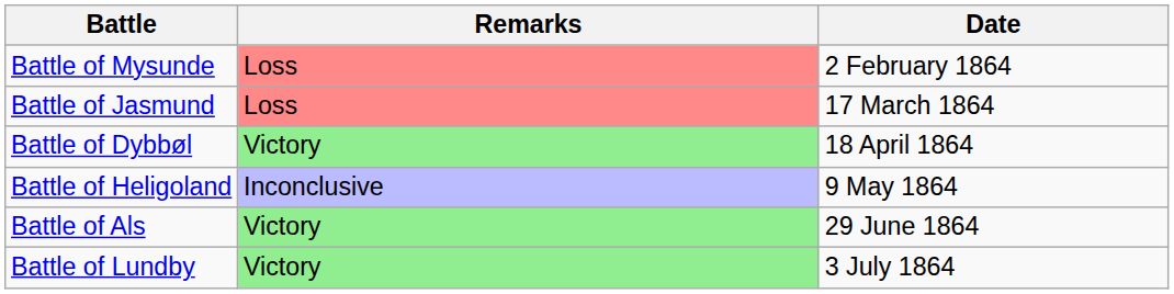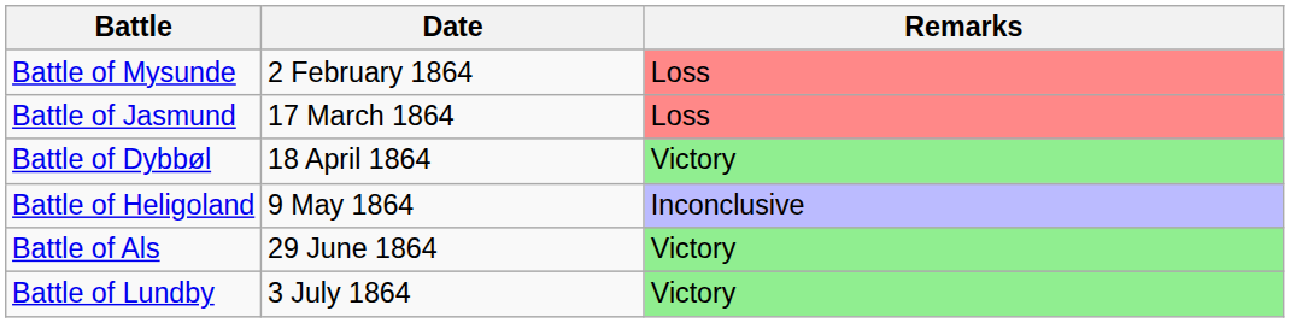 <table class="wikitable">
 <tr>
 <th>Battle</th>
+<th>Date</th>
 <th>Remarks</th>
-<th>Date</th>
 </tr>
 <tr>
 <td width="20%"><a href='#'>Battle of Mysunde</a></td>
+<td width="30%">2 February 1864</td>
 <td width="50%" style="background:#F88">Loss</td>
-<td width="30%">2 February 1864</td>
 </tr>
 <tr>
 <td><a href='#'>Battle of Jasmund</a></td>
+<td>17 March 1864</td>
 <td style="background:#F88">Loss</td>
-<td>17 March 1864</td>
 </tr>
 <tr>
 <td><a href='#'>Battle of Dybbøl</a></td>
+<td>18 April 1864</td>
 <td style="background:lightgreen">Victory</td>
-<td>18 April 1864</td>
 </tr>
 <tr>
 <td><a href='#'>Battle of Heligoland</a></td>
+<td>9 May 1864</td>
 <td style="background:#BBF">Inconclusive</td>
-<td>9 May 1864</td>
 </tr>
 <tr>
 <td><a href='#'>Battle of Als</a></td>
+<td>29 June 1864</td>
 <td style="background:lightgreen">Victory</td>
-<td>29 June 1864</td>
 </tr>
 <tr>
 <td><a href='#'>Battle of Lundby</a></td>
+<td>3 July 1864</td>
 <td style="background:lightgreen">Victory</td>
-<td>3 July 1864</td>
 </tr>
 </table>
